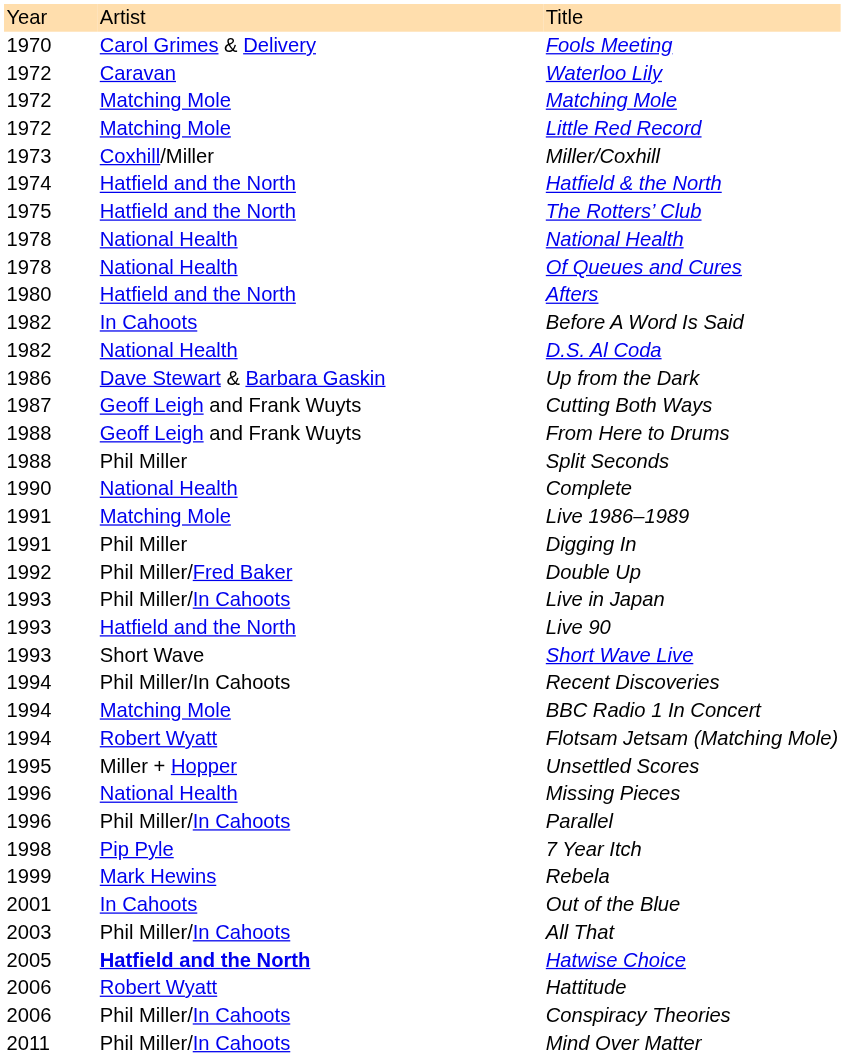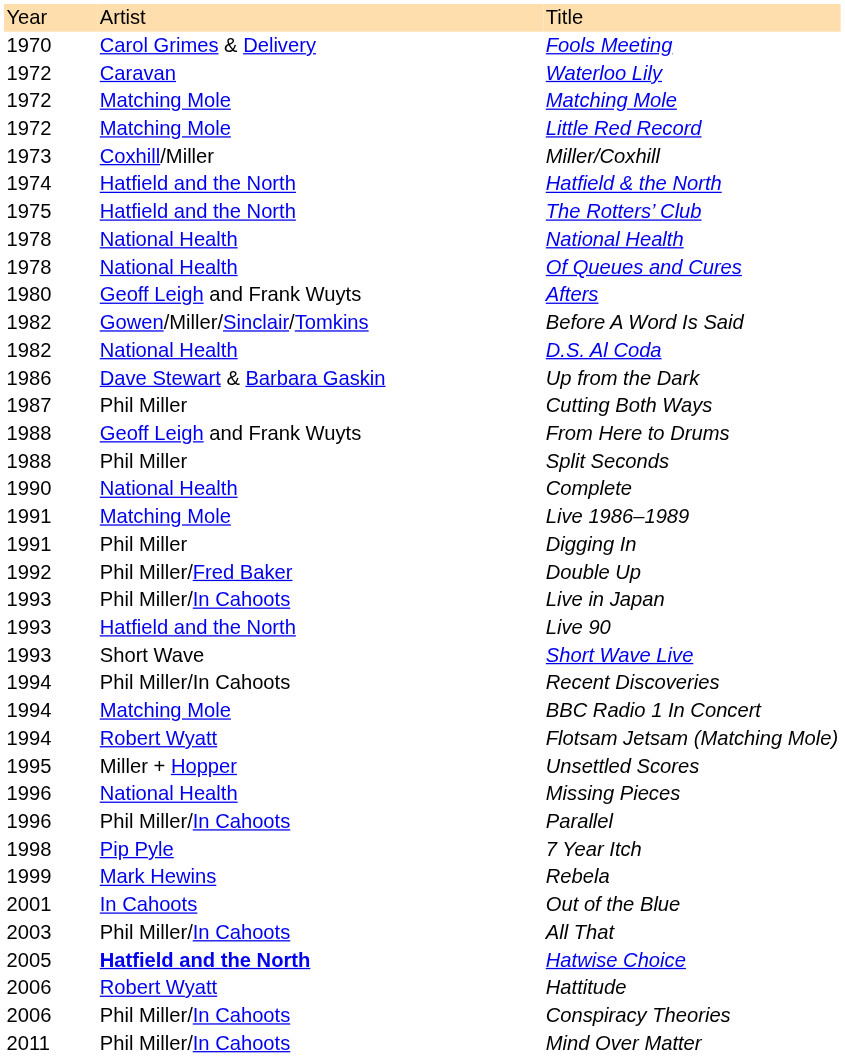 <table cellspacing="0" cellpadding="2" border="0">
 <tr style="background:#ffdead;">
 <td width=70px>Year</td>
 <td width=350px>Artist</td>
 <td>Title</td>
 </tr>
 <tr>
 <td>1970</td>
 <td><a href='#'>Carol Grimes</a> & <a href='#'>Delivery</a></td>
 <td><em><a href='#'>Fools Meeting</a></em></td>
 </tr>
 <tr>
 <td>1972</td>
 <td><a href='#'>Caravan</a></td>
 <td><em><a href='#'>Waterloo Lily</a></em></td>
 </tr>
 <tr>
 <td>1972</td>
 <td><a href='#'>Matching Mole</a></td>
 <td><em><a href='#'>Matching Mole</a></em></td>
 </tr>
 <tr>
 <td>1972</td>
 <td><a href='#'>Matching Mole</a></td>
 <td><em><a href='#'>Little Red Record</a></em></td>
 </tr>
 <tr>
 <td>1973</td>
 <td><a href='#'>Coxhill</a>/Miller</td>
 <td><em>Miller/Coxhill</em></td>
 </tr>
 <tr>
 <td>1974</td>
 <td><a href='#'>Hatfield and the North</a></td>
 <td><em><a href='#'>Hatfield & the North</a></em></td>
 </tr>
 <tr>
 <td>1975</td>
 <td><a href='#'>Hatfield and the North</a></td>
 <td><em><a href='#'>The Rotters’ Club</a></em></td>
 </tr>
 <tr>
 <td>1978</td>
 <td><a href='#'>National Health</a></td>
 <td><em><a href='#'>National Health</a></em></td>
 </tr>
 <tr>
 <td>1978</td>
 <td><a href='#'>National Health</a></td>
 <td><em><a href='#'>Of Queues and Cures</a></em></td>
 </tr>
 <tr>
 <td>1980</td>
-<td><a href='#'>Hatfield and the North</a></td>
+<td><a href='#'>Geoff Leigh</a> and Frank Wuyts</td>
 <td><em><a href='#'>Afters</a></em></td>
 </tr>
 <tr>
 <td>1982</td>
-<td><a href='#'>In Cahoots</a></td>
+<td><a href='#'>Gowen</a>/Miller/<a href='#'>Sinclair</a>/<a href='#'>Tomkins</a></td>
 <td><em>Before A Word Is Said</em></td>
 </tr>
 <tr>
 <td>1982</td>
 <td><a href='#'>National Health</a></td>
 <td><em><a href='#'>D.S. Al Coda</a></em></td>
 </tr>
 <tr>
 <td>1986</td>
 <td><a href='#'>Dave Stewart</a> & <a href='#'>Barbara Gaskin</a></td>
 <td><em>Up from the Dark</em></td>
 </tr>
 <tr>
 <td>1987</td>
-<td><a href='#'>Geoff Leigh</a> and Frank Wuyts</td>
+<td>Phil Miller</td>
 <td><em>Cutting Both Ways</em></td>
 </tr>
 <tr>
 <td>1988</td>
 <td><a href='#'>Geoff Leigh</a> and Frank Wuyts</td>
 <td><em>From Here to Drums</em></td>
 </tr>
 <tr>
 <td>1988</td>
 <td>Phil Miller</td>
 <td><em>Split Seconds</em></td>
 </tr>
 <tr>
 <td>1990</td>
 <td><a href='#'>National Health</a></td>
 <td><em>Complete</em></td>
 </tr>
 <tr>
 <td>1991</td>
 <td><a href='#'>Matching Mole</a></td>
 <td><em>Live 1986–1989</em></td>
 </tr>
 <tr>
 <td>1991</td>
 <td>Phil Miller</td>
 <td><em>Digging In</em></td>
 </tr>
 <tr>
 <td>1992</td>
 <td>Phil Miller/<a href='#'>Fred Baker</a></td>
 <td><em>Double Up</em></td>
 </tr>
 <tr>
 <td>1993</td>
 <td>Phil Miller/<a href='#'>In Cahoots</a></td>
 <td><em>Live in Japan</em></td>
 </tr>
 <tr>
 <td>1993</td>
 <td><a href='#'>Hatfield and the North</a></td>
 <td><em>Live 90</em></td>
 </tr>
 <tr>
 <td>1993</td>
 <td>Short Wave</td>
 <td><em><a href='#'>Short Wave Live</a></em></td>
 </tr>
 <tr>
 <td>1994</td>
 <td>Phil Miller/In Cahoots</td>
 <td><em>Recent Discoveries</em></td>
 </tr>
 <tr>
 <td>1994</td>
 <td><a href='#'>Matching Mole</a></td>
 <td><em>BBC Radio 1 In Concert</em></td>
 </tr>
 <tr>
 <td>1994</td>
 <td><a href='#'>Robert Wyatt</a></td>
 <td><em>Flotsam Jetsam (Matching Mole)</em></td>
 </tr>
 <tr>
 <td>1995</td>
 <td>Miller + <a href='#'>Hopper</a></td>
 <td><em>Unsettled Scores</em></td>
 </tr>
 <tr>
 <td>1996</td>
 <td><a href='#'>National Health</a></td>
 <td><em>Missing Pieces</em></td>
 </tr>
 <tr>
 <td>1996</td>
 <td>Phil Miller/<a href='#'>In Cahoots</a></td>
 <td><em>Parallel</em></td>
 </tr>
 <tr>
 <td>1998</td>
 <td><a href='#'>Pip Pyle</a></td>
 <td><em>7 Year Itch</em></td>
 </tr>
 <tr>
 <td>1999</td>
 <td><a href='#'>Mark Hewins</a></td>
 <td><em>Rebela</em></td>
 </tr>
 <tr>
 <td>2001</td>
 <td><a href='#'>In Cahoots</a></td>
 <td><em>Out of the Blue</em></td>
 </tr>
 <tr>
 <td>2003</td>
 <td>Phil Miller/<a href='#'>In Cahoots</a></td>
 <td><em>All That</em></td>
 </tr>
 <tr>
 <td>2005</td>
 <td><strong><a href='#'>Hatfield and the North</a></strong></td>
 <td><em><a href='#'>Hatwise Choice</a></em></td>
 </tr>
 <tr>
 <td>2006</td>
 <td><a href='#'>Robert Wyatt</a></td>
 <td><em>Hattitude</em></td>
 </tr>
 <tr>
 <td>2006</td>
 <td>Phil Miller/<a href='#'>In Cahoots</a></td>
 <td><em>Conspiracy Theories</em></td>
 </tr>
 <tr>
 <td>2011</td>
 <td>Phil Miller/<a href='#'>In Cahoots</a></td>
 <td><em>Mind Over Matter</em></td>
 </tr>
 </table>
